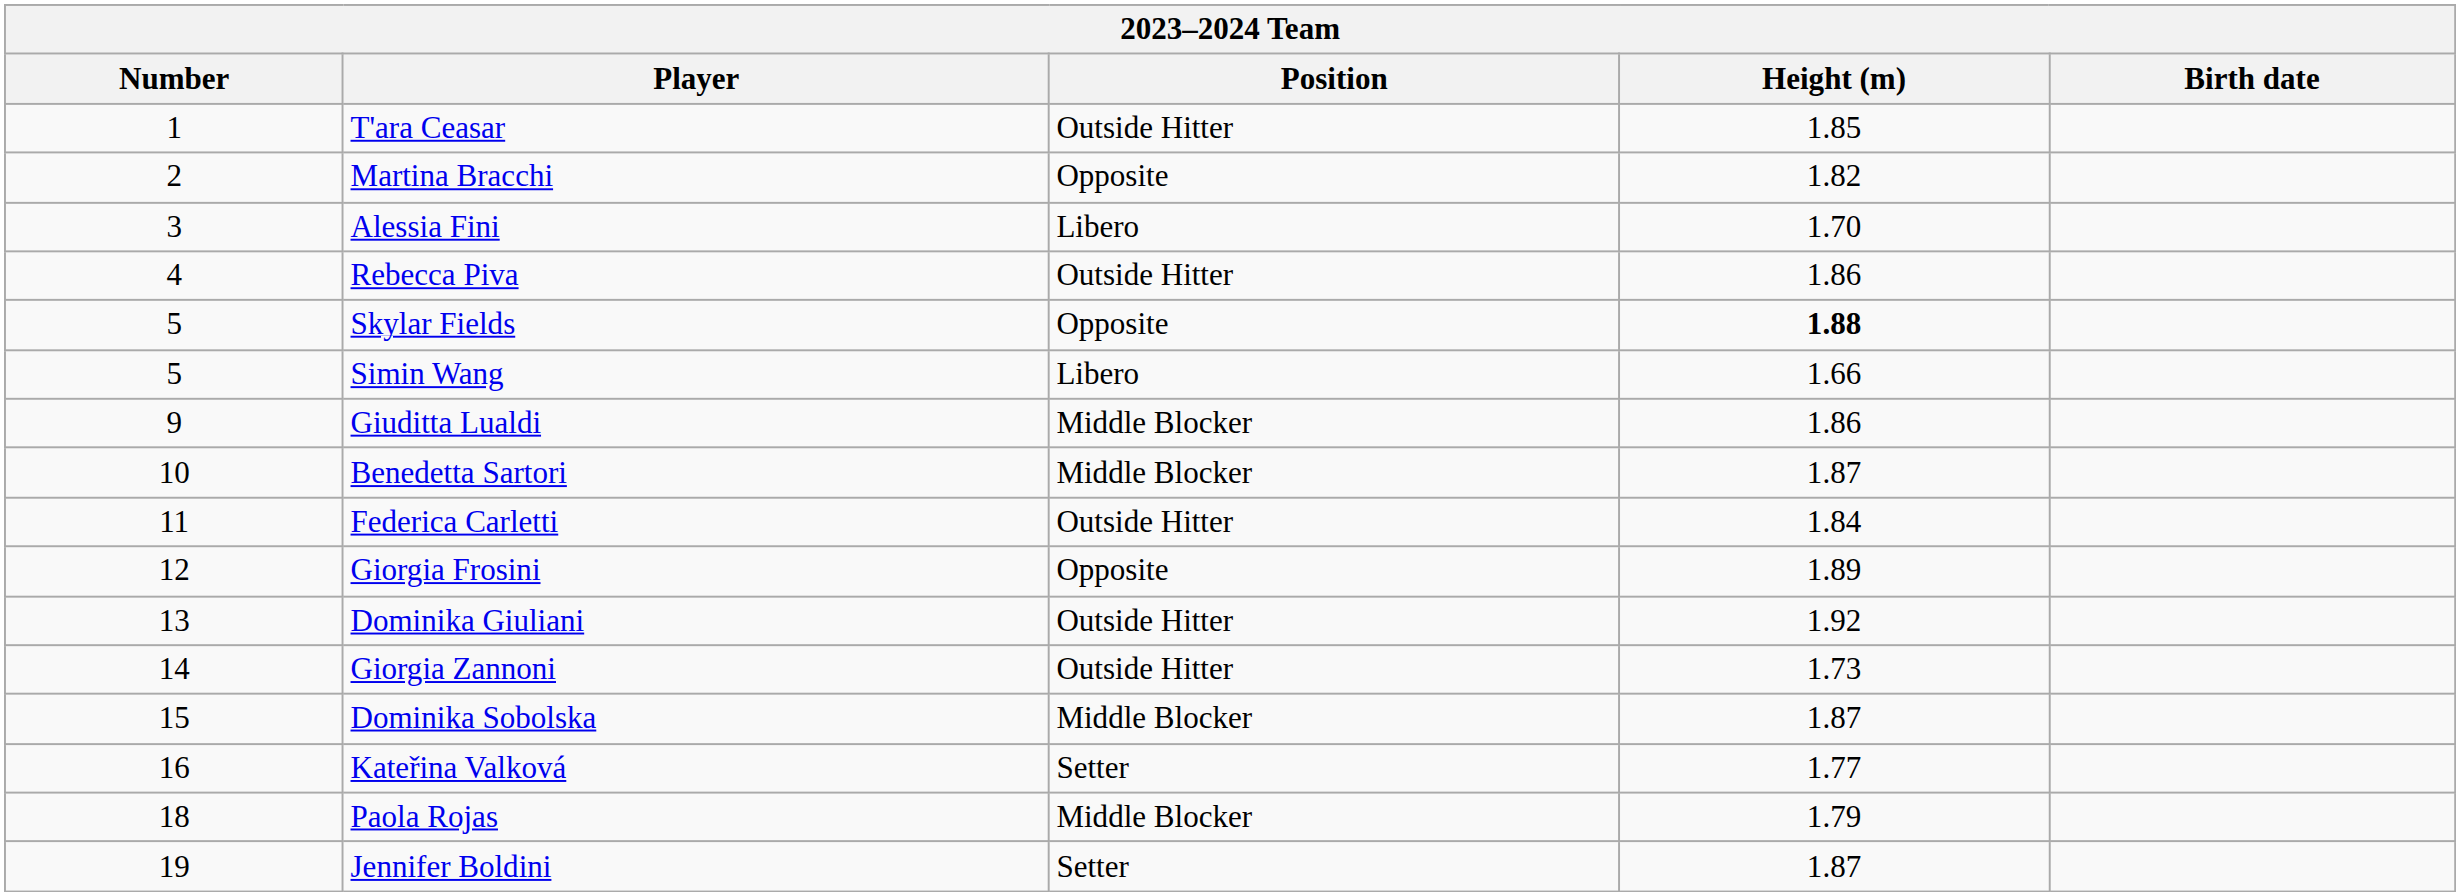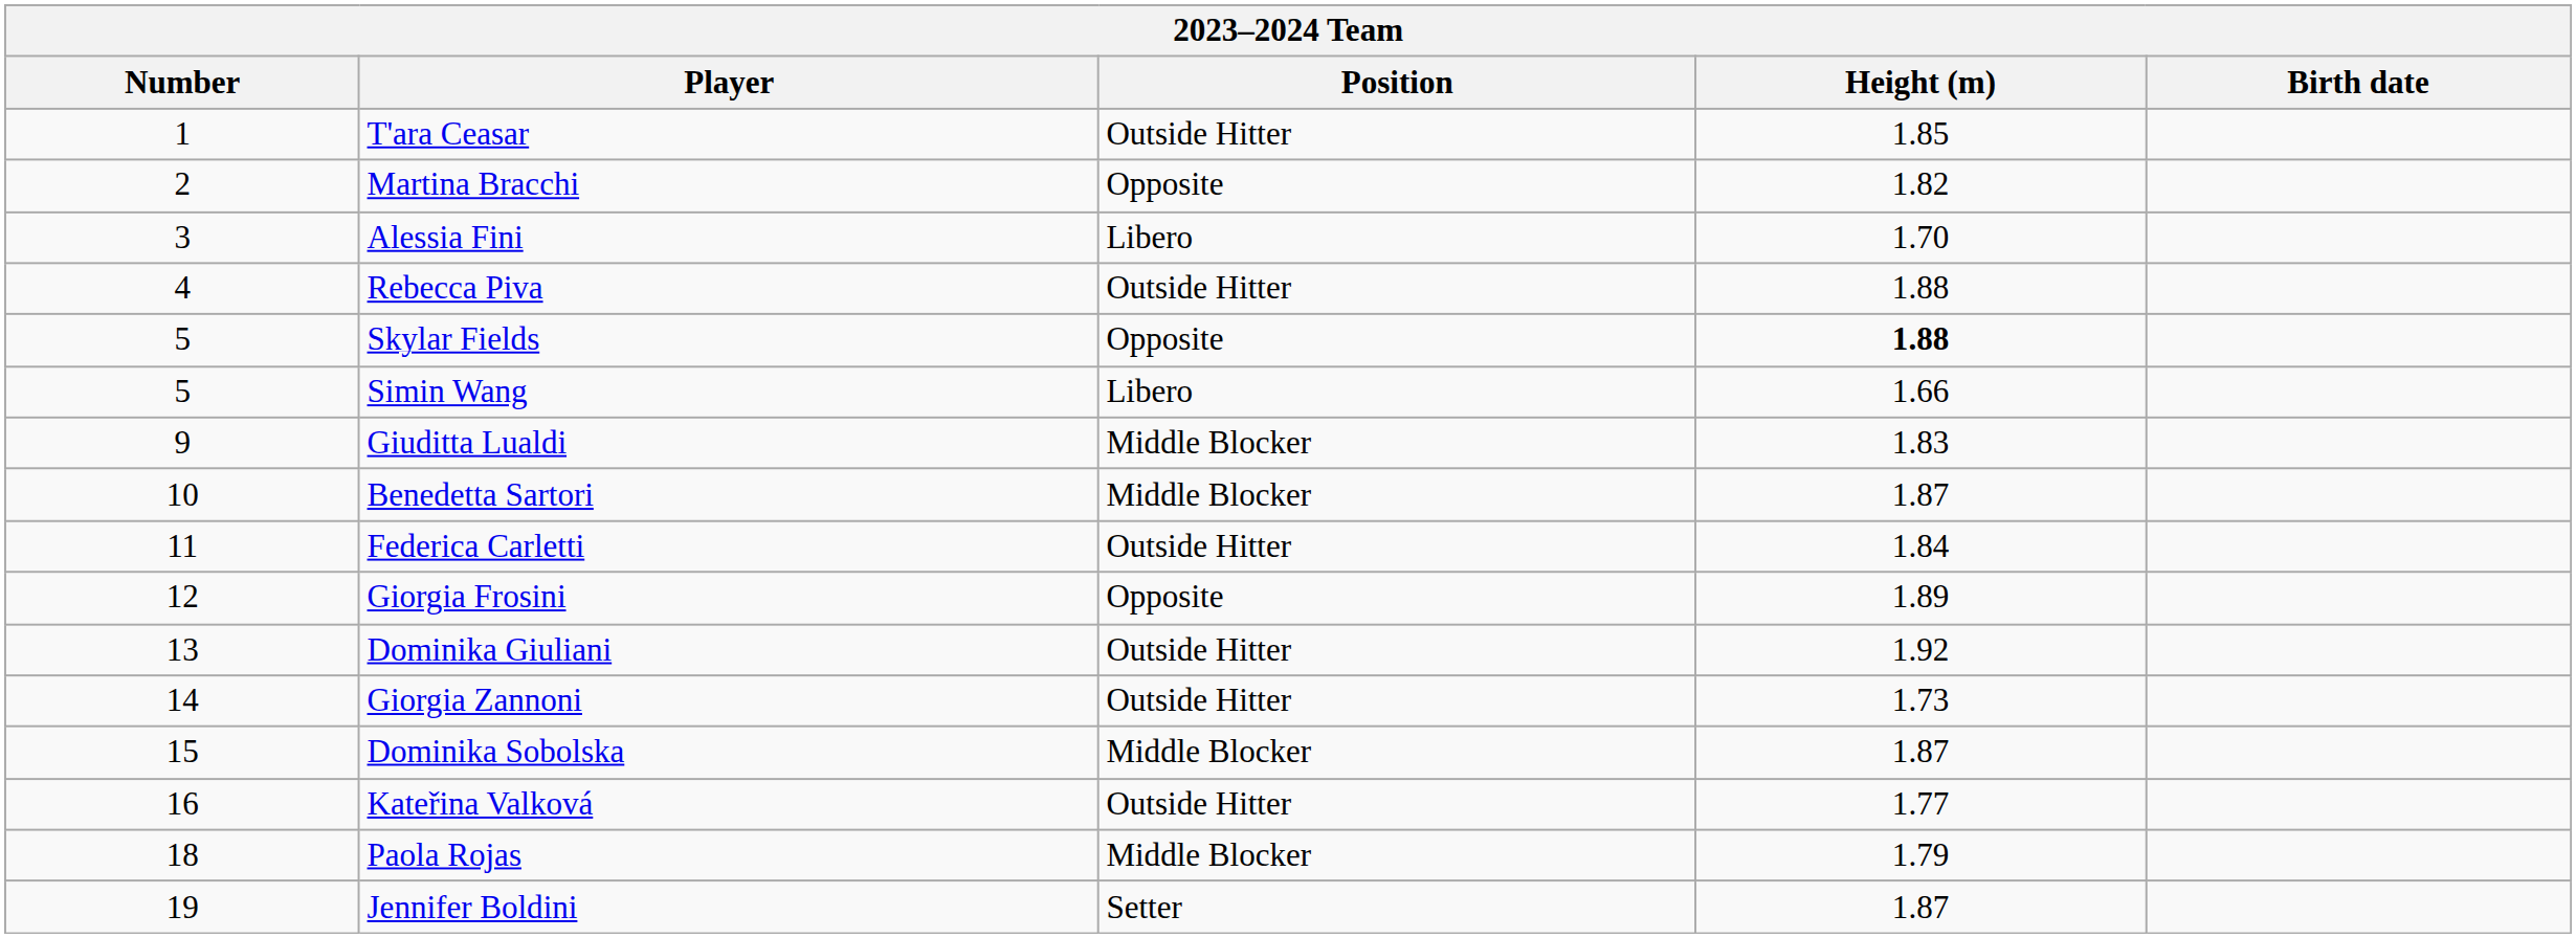 <table class="wikitable" style="width:100%;">
 <tr>
 <th colspan=5><strong>2023–2024 Team</strong></th>
 </tr>
 <tr>
 <th>Number</th>
 <th>Player</th>
 <th>Position</th>
 <th>Height (m)</th>
 <th>Birth date</th>
 </tr>
 <tr>
 <td align=center>1</td>
 <td> <a href='#'>T'ara Ceasar</a></td>
 <td>Outside Hitter</td>
 <td align=center>1.85</td>
 <td></td>
 </tr>
 <tr>
 <td align=center>2</td>
 <td> <a href='#'>Martina Bracchi</a></td>
 <td>Opposite</td>
 <td align=center>1.82</td>
 <td></td>
 </tr>
 <tr>
 <td align=center>3</td>
 <td> <a href='#'>Alessia Fini</a></td>
 <td>Libero</td>
 <td align=center>1.70</td>
 <td></td>
 </tr>
 <tr>
 <td align=center>4</td>
 <td> <a href='#'>Rebecca Piva</a></td>
 <td>Outside Hitter</td>
-<td align=center>1.86</td>
+<td align=center>1.88</td>
 <td></td>
 </tr>
 <tr>
 <td align=center>5</td>
 <td> <a href='#'>Skylar Fields</a></td>
 <td>Opposite</td>
 <td align=center><strong>1.88</strong></td>
 <td></td>
 </tr>
 <tr>
 <td align=center>5</td>
 <td> <a href='#'>Simin Wang</a></td>
 <td>Libero</td>
 <td align=center>1.66</td>
 <td></td>
 </tr>
 <tr>
 <td align=center>9</td>
 <td> <a href='#'>Giuditta Lualdi</a></td>
 <td>Middle Blocker</td>
-<td align=center>1.86</td>
+<td align=center>1.83</td>
 <td></td>
 </tr>
 <tr>
 <td align=center>10</td>
 <td> <a href='#'>Benedetta Sartori</a></td>
 <td>Middle Blocker</td>
 <td align=center>1.87</td>
 <td></td>
 </tr>
 <tr>
 <td align=center>11</td>
 <td> <a href='#'>Federica Carletti</a></td>
 <td>Outside Hitter</td>
 <td align=center>1.84</td>
 <td></td>
 </tr>
 <tr>
 <td align=center>12</td>
 <td> <a href='#'>Giorgia Frosini</a></td>
 <td>Opposite</td>
 <td align=center>1.89</td>
 <td></td>
 </tr>
 <tr>
 <td align=center>13</td>
 <td> <a href='#'>Dominika Giuliani</a></td>
 <td>Outside Hitter</td>
 <td align=center>1.92</td>
 <td></td>
 </tr>
 <tr>
 <td align=center>14</td>
 <td> <a href='#'>Giorgia Zannoni</a></td>
 <td>Outside Hitter</td>
 <td align=center>1.73</td>
 <td></td>
 </tr>
 <tr>
 <td align=center>15</td>
 <td> <a href='#'>Dominika Sobolska</a></td>
 <td>Middle Blocker</td>
 <td align=center>1.87</td>
 <td></td>
 </tr>
 <tr>
 <td align=center>16</td>
 <td> <a href='#'>Kateřina Valková</a></td>
-<td>Setter</td>
+<td>Outside Hitter</td>
 <td align=center>1.77</td>
 <td></td>
 </tr>
 <tr>
 <td align=center>18</td>
 <td> <a href='#'>Paola Rojas</a></td>
 <td>Middle Blocker</td>
 <td align=center>1.79</td>
 <td></td>
 </tr>
 <tr>
 <td align=center>19</td>
 <td> <a href='#'>Jennifer Boldini</a></td>
 <td>Setter</td>
 <td align=center>1.87</td>
 <td></td>
 </tr>
 </table>
